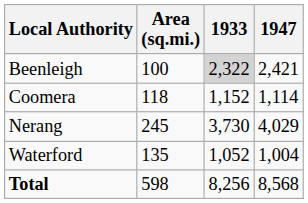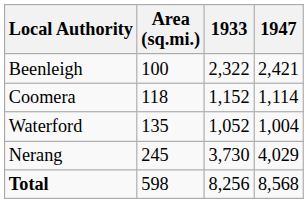 <table class="wikitable">
 <tr>
 <th>Local Authority</th>
 <th>Area<br>(sq.mi.)</th>
 <th>1933</th>
 <th>1947</th>
 </tr>
 <tr>
 <td>Beenleigh</td>
 <td>100</td>
-<td style="background: lightgrey;">2,322</td>
+<td>2,322</td>
 <td>2,421</td>
 </tr>
 <tr>
 <td>Coomera</td>
 <td>118</td>
 <td>1,152</td>
 <td>1,114</td>
 </tr>
 <tr>
+<td>Waterford</td>
+<td>135</td>
+<td>1,052</td>
+<td>1,004</td>
+</tr>
+<tr>
 <td>Nerang</td>
 <td>245</td>
 <td>3,730</td>
 <td>4,029</td>
-</tr>
-<tr>
-<td>Waterford</td>
-<td>135</td>
-<td>1,052</td>
-<td>1,004</td>
 </tr>
 <tr>
 <td><strong>Total</strong></td>
 <td>598</td>
 <td>8,256</td>
 <td>8,568</td>
 </tr>
 </table>
